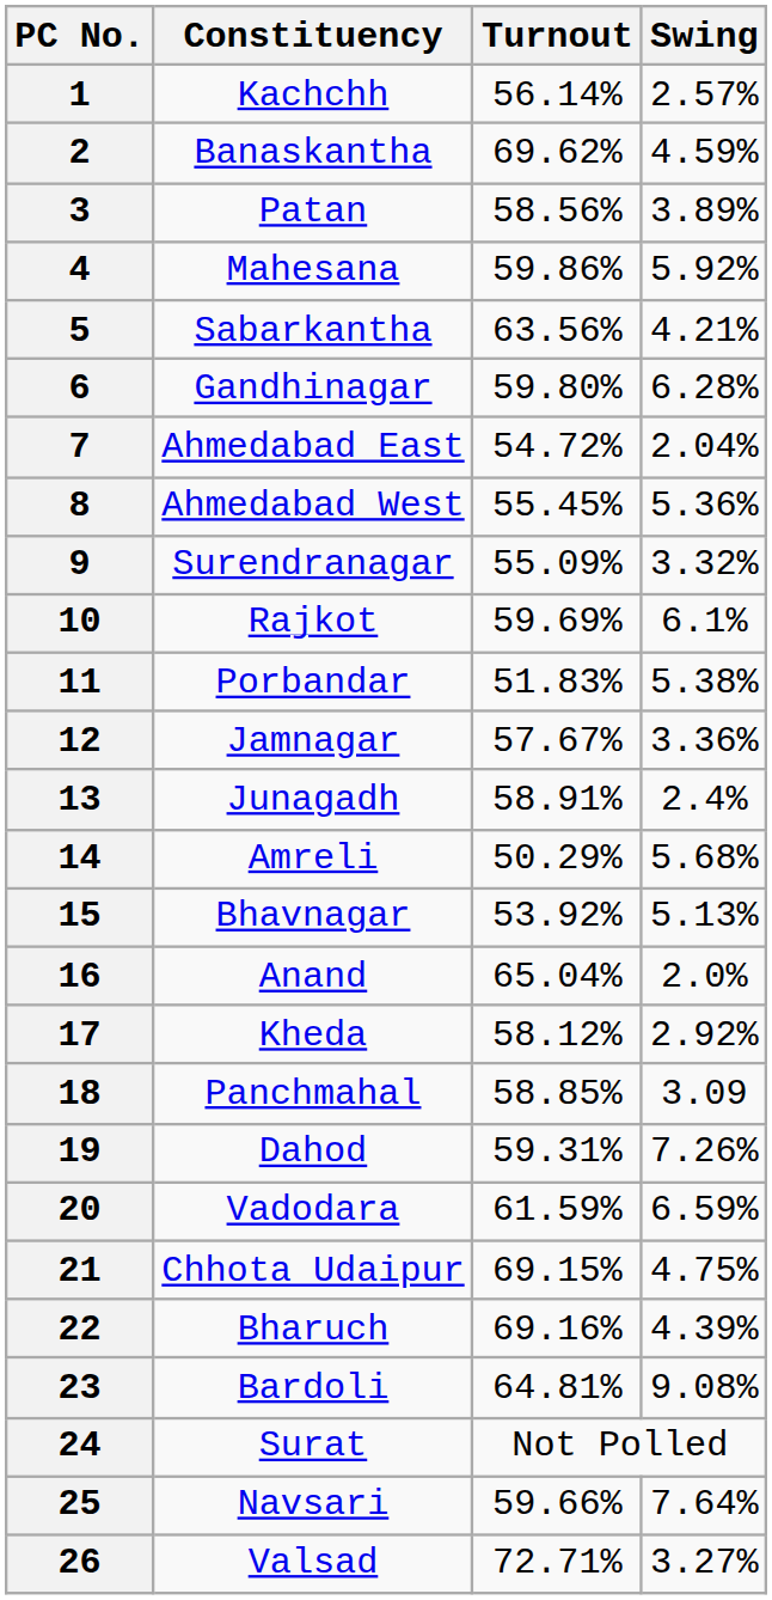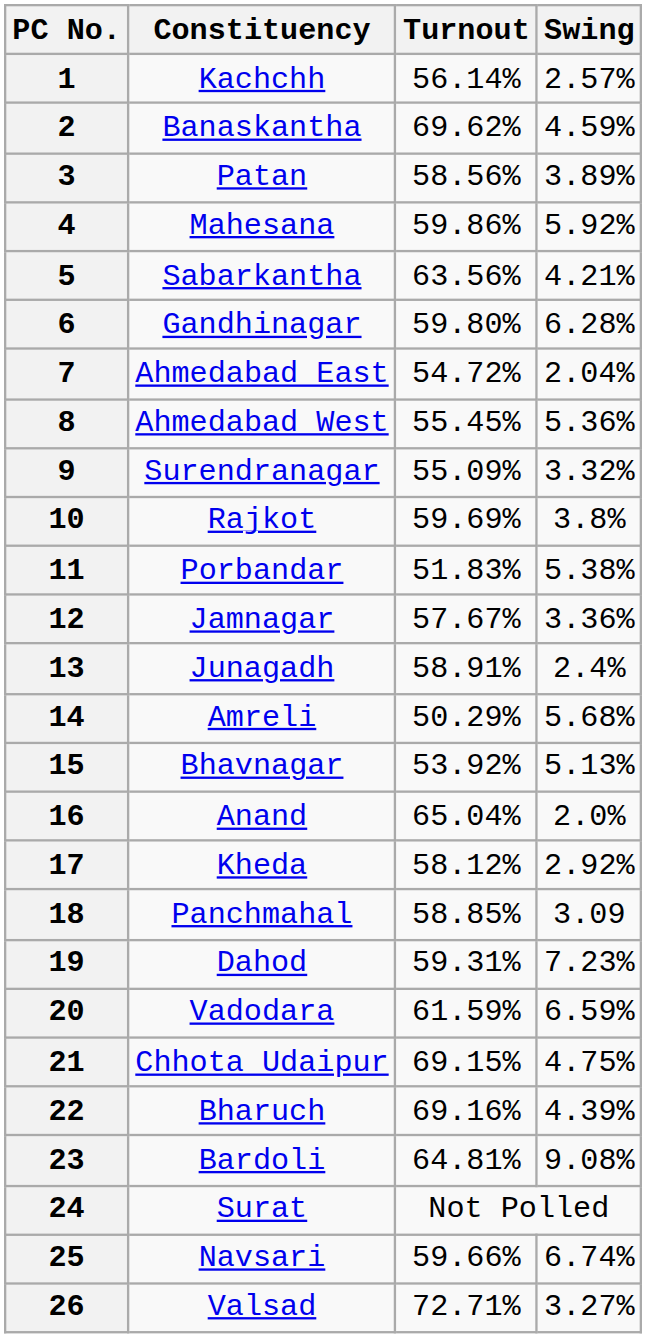 <table class="wikitable sortable" style="text-align:center;">
 <tr>
 <th>PC No.</th>
 <th>Constituency</th>
 <th>Turnout</th>
 <th>Swing</th>
 </tr>
 <tr>
 <th>1</th>
 <td><a href='#'>Kachchh</a></td>
 <td>56.14%</td>
 <td>2.57%</td>
 </tr>
 <tr>
 <th>2</th>
 <td><a href='#'>Banaskantha</a></td>
 <td>69.62%</td>
 <td>4.59%</td>
 </tr>
 <tr>
 <th>3</th>
 <td><a href='#'>Patan</a></td>
 <td>58.56%</td>
 <td>3.89%</td>
 </tr>
 <tr>
 <th>4</th>
 <td><a href='#'>Mahesana</a></td>
 <td>59.86%</td>
 <td>5.92%</td>
 </tr>
 <tr>
 <th>5</th>
 <td><a href='#'>Sabarkantha</a></td>
 <td>63.56%</td>
 <td>4.21%</td>
 </tr>
 <tr>
 <th>6</th>
 <td><a href='#'>Gandhinagar</a></td>
 <td>59.80%</td>
 <td>6.28%</td>
 </tr>
 <tr>
 <th>7</th>
 <td><a href='#'>Ahmedabad East</a></td>
 <td>54.72%</td>
 <td>2.04%</td>
 </tr>
 <tr>
 <th>8</th>
 <td><a href='#'>Ahmedabad West</a></td>
 <td>55.45%</td>
 <td>5.36%</td>
 </tr>
 <tr>
 <th>9</th>
 <td><a href='#'>Surendranagar</a></td>
 <td>55.09%</td>
 <td>3.32%</td>
 </tr>
 <tr>
 <th>10</th>
 <td><a href='#'>Rajkot</a></td>
 <td>59.69%</td>
-<td>6.1%</td>
+<td>3.8%</td>
 </tr>
 <tr>
 <th>11</th>
 <td><a href='#'>Porbandar</a></td>
 <td>51.83%</td>
 <td>5.38%</td>
 </tr>
 <tr>
 <th>12</th>
 <td><a href='#'>Jamnagar</a></td>
 <td>57.67%</td>
 <td>3.36%</td>
 </tr>
 <tr>
 <th>13</th>
 <td><a href='#'>Junagadh</a></td>
 <td>58.91%</td>
 <td>2.4%</td>
 </tr>
 <tr>
 <th>14</th>
 <td><a href='#'>Amreli</a></td>
 <td>50.29%</td>
 <td>5.68%</td>
 </tr>
 <tr>
 <th>15</th>
 <td><a href='#'>Bhavnagar</a></td>
 <td>53.92%</td>
 <td>5.13%</td>
 </tr>
 <tr>
 <th>16</th>
 <td><a href='#'>Anand</a></td>
 <td>65.04%</td>
 <td>2.0%</td>
 </tr>
 <tr>
 <th>17</th>
 <td><a href='#'>Kheda</a></td>
 <td>58.12%</td>
 <td>2.92%</td>
 </tr>
 <tr>
 <th>18</th>
 <td><a href='#'>Panchmahal</a></td>
 <td>58.85%</td>
 <td>3.09</td>
 </tr>
 <tr>
 <th>19</th>
 <td><a href='#'>Dahod</a></td>
 <td>59.31%</td>
-<td>7.26%</td>
+<td>7.23%</td>
 </tr>
 <tr>
 <th>20</th>
 <td><a href='#'>Vadodara</a></td>
 <td>61.59%</td>
 <td>6.59%</td>
 </tr>
 <tr>
 <th>21</th>
 <td><a href='#'>Chhota Udaipur</a></td>
 <td>69.15%</td>
 <td>4.75%</td>
 </tr>
 <tr>
 <th>22</th>
 <td><a href='#'>Bharuch</a></td>
 <td>69.16%</td>
 <td>4.39%</td>
 </tr>
 <tr>
 <th>23</th>
 <td><a href='#'>Bardoli</a></td>
 <td>64.81%</td>
 <td>9.08%</td>
 </tr>
 <tr>
 <th>24</th>
 <td><a href='#'>Surat</a></td>
 <td colspan=2>Not Polled</td>
 </tr>
 <tr>
 <th>25</th>
 <td><a href='#'>Navsari</a></td>
 <td>59.66%</td>
-<td>7.64%</td>
+<td>6.74%</td>
 </tr>
 <tr>
 <th>26</th>
 <td><a href='#'>Valsad</a></td>
 <td>72.71%</td>
 <td>3.27%</td>
 </tr>
 </table>
